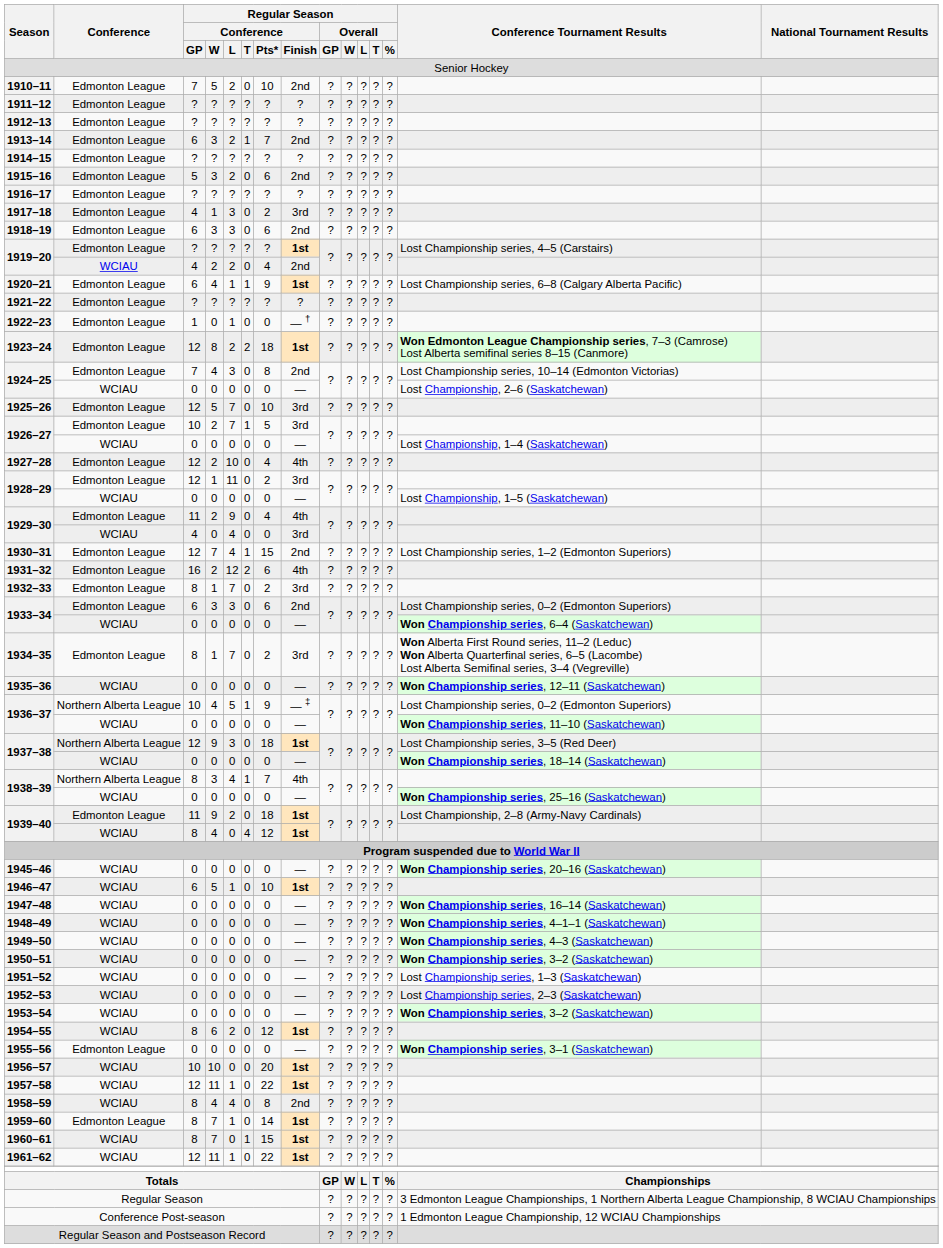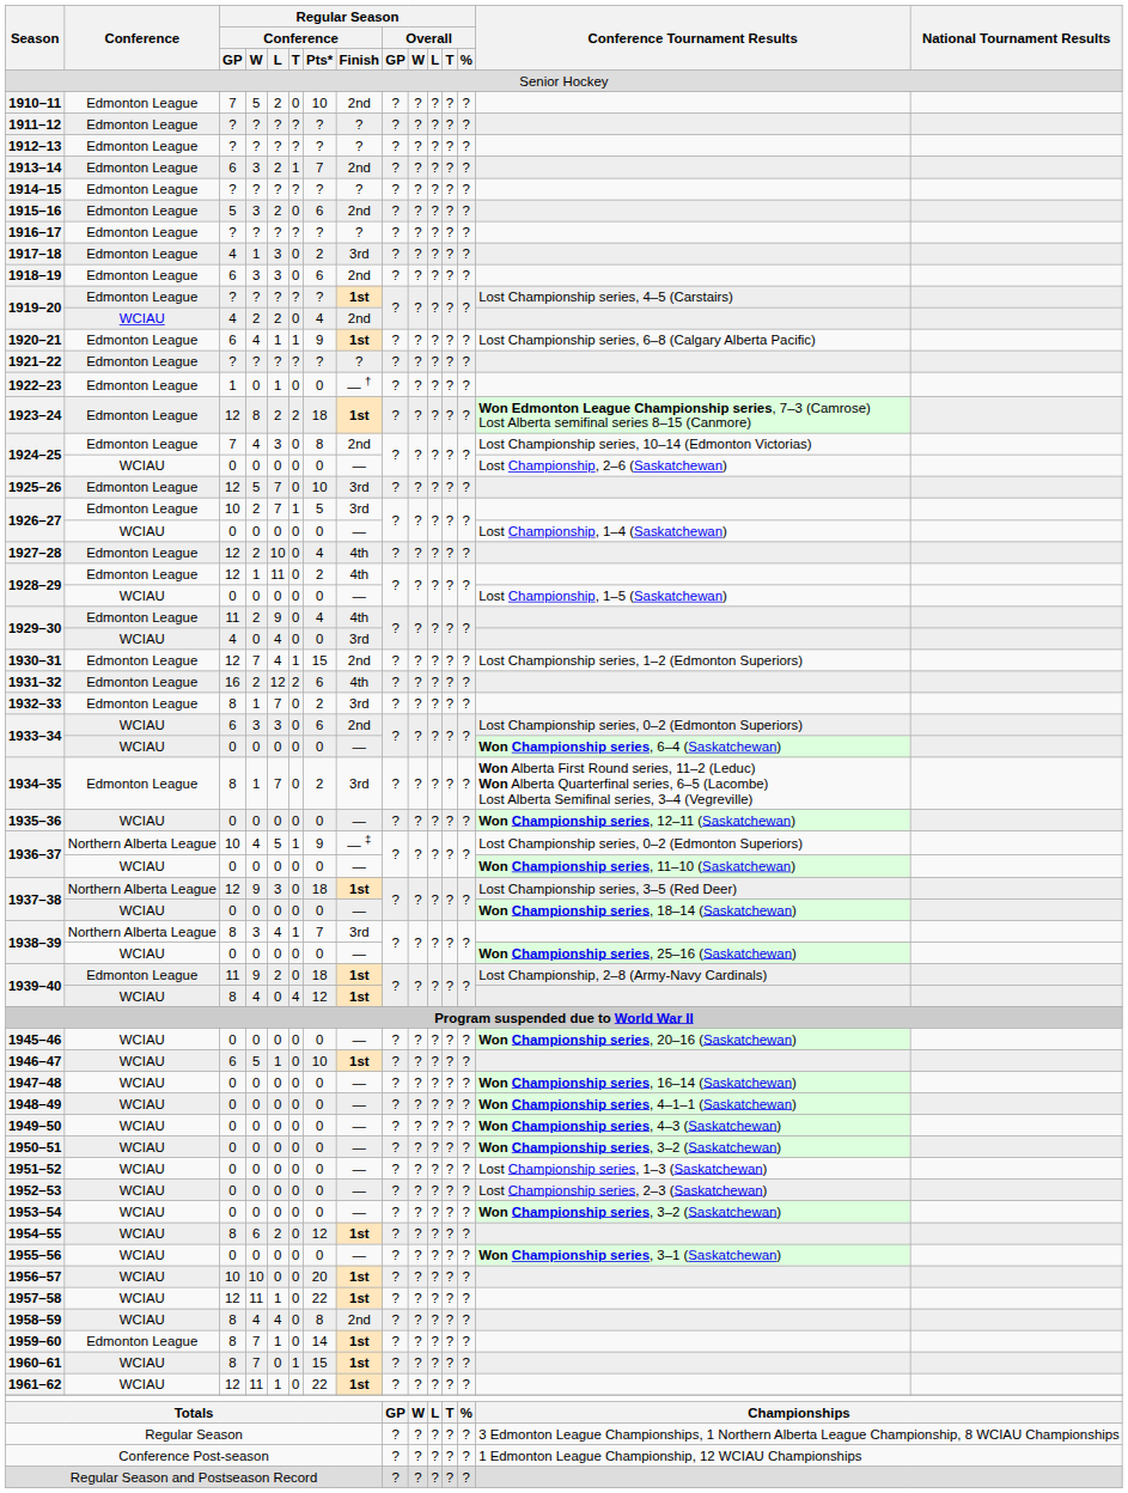 <table class="wikitable" style="text-align: center; font-size: 95%">
 <tr>
 <th rowspan="3">Season</th>
 <th rowspan="3">Conference</th>
 <th colspan="11">Regular Season</th>
 <th rowspan="3">Conference Tournament Results</th>
 <th rowspan="3">National Tournament Results</th>
 </tr>
 <tr>
 <th colspan="6">Conference</th>
 <th colspan="5">Overall</th>
 </tr>
 <tr>
 <th>GP</th>
 <th>W</th>
 <th>L</th>
 <th>T</th>
 <th>Pts*</th>
 <th>Finish</th>
 <th>GP</th>
 <th>W</th>
 <th>L</th>
 <th>T</th>
 <th>%</th>
 </tr>
 <tr>
 <td style="background:#dddddd;" colspan="18">Senior Hockey</td>
 </tr>
 <tr>
 <th>1910–11</th>
 <td>Edmonton League</td>
 <td>7</td>
 <td>5</td>
 <td>2</td>
 <td>0</td>
 <td>10</td>
 <td>2nd</td>
 <td>?</td>
 <td>?</td>
 <td>?</td>
 <td>?</td>
 <td>?</td>
 <td align="left"></td>
 <td align="left"></td>
 </tr>
 <tr bgcolor=eeeeee>
 <th>1911–12</th>
 <td>Edmonton League</td>
 <td>?</td>
 <td>?</td>
 <td>?</td>
 <td>?</td>
 <td>?</td>
 <td>?</td>
 <td>?</td>
 <td>?</td>
 <td>?</td>
 <td>?</td>
 <td>?</td>
 <td align="left"></td>
 <td align="left"></td>
 </tr>
 <tr>
 <th>1912–13</th>
 <td>Edmonton League</td>
 <td>?</td>
 <td>?</td>
 <td>?</td>
 <td>?</td>
 <td>?</td>
 <td>?</td>
 <td>?</td>
 <td>?</td>
 <td>?</td>
 <td>?</td>
 <td>?</td>
 <td align="left"></td>
 <td align="left"></td>
 </tr>
 <tr bgcolor=eeeeee>
 <th>1913–14</th>
 <td>Edmonton League</td>
 <td>6</td>
 <td>3</td>
 <td>2</td>
 <td>1</td>
 <td>7</td>
 <td>2nd</td>
 <td>?</td>
 <td>?</td>
 <td>?</td>
 <td>?</td>
 <td>?</td>
 <td align="left"></td>
 <td align="left"></td>
 </tr>
 <tr>
 <th>1914–15</th>
 <td>Edmonton League</td>
 <td>?</td>
 <td>?</td>
 <td>?</td>
 <td>?</td>
 <td>?</td>
 <td>?</td>
 <td>?</td>
 <td>?</td>
 <td>?</td>
 <td>?</td>
 <td>?</td>
 <td align="left"></td>
 <td align="left"></td>
 </tr>
 <tr bgcolor=eeeeee>
 <th>1915–16</th>
 <td>Edmonton League</td>
 <td>5</td>
 <td>3</td>
 <td>2</td>
 <td>0</td>
 <td>6</td>
 <td>2nd</td>
 <td>?</td>
 <td>?</td>
 <td>?</td>
 <td>?</td>
 <td>?</td>
 <td align="left"></td>
 <td align="left"></td>
 </tr>
 <tr>
 <th>1916–17</th>
 <td>Edmonton League</td>
 <td>?</td>
 <td>?</td>
 <td>?</td>
 <td>?</td>
 <td>?</td>
 <td>?</td>
 <td>?</td>
 <td>?</td>
 <td>?</td>
 <td>?</td>
 <td>?</td>
 <td align="left"></td>
 <td align="left"></td>
 </tr>
 <tr bgcolor=eeeeee>
 <th>1917–18</th>
 <td>Edmonton League</td>
 <td>4</td>
 <td>1</td>
 <td>3</td>
 <td>0</td>
 <td>2</td>
 <td>3rd</td>
 <td>?</td>
 <td>?</td>
 <td>?</td>
 <td>?</td>
 <td>?</td>
 <td align="left"></td>
 <td align="left"></td>
 </tr>
 <tr>
 <th>1918–19</th>
 <td>Edmonton League</td>
 <td>6</td>
 <td>3</td>
 <td>3</td>
 <td>0</td>
 <td>6</td>
 <td>2nd</td>
 <td>?</td>
 <td>?</td>
 <td>?</td>
 <td>?</td>
 <td>?</td>
 <td align="left"></td>
 <td align="left"></td>
 </tr>
 <tr bgcolor=eeeeee>
 <th rowspan=2>1919–20</th>
 <td>Edmonton League</td>
 <td>?</td>
 <td>?</td>
 <td>?</td>
 <td>?</td>
 <td>?</td>
 <td style="background: #FFE6BD;"><strong>1st</strong></td>
 <td rowspan=2>?</td>
 <td rowspan=2>?</td>
 <td rowspan=2>?</td>
 <td rowspan=2>?</td>
 <td rowspan=2>?</td>
 <td align="left">Lost Championship series, 4–5 (Carstairs)</td>
 <td align="left"></td>
 </tr>
 <tr bgcolor=eeeeee>
 <td><a href='#'>WCIAU</a></td>
 <td>4</td>
 <td>2</td>
 <td>2</td>
 <td>0</td>
 <td>4</td>
 <td>2nd</td>
 <td align="left"></td>
 <td align="left"></td>
 </tr>
 <tr>
 <th>1920–21</th>
 <td>Edmonton League</td>
 <td>6</td>
 <td>4</td>
 <td>1</td>
 <td>1</td>
 <td>9</td>
 <td style="background: #FFE6BD;"><strong>1st</strong></td>
 <td>?</td>
 <td>?</td>
 <td>?</td>
 <td>?</td>
 <td>?</td>
 <td align="left">Lost Championship series, 6–8 (Calgary Alberta Pacific)</td>
 <td align="left"></td>
 </tr>
 <tr bgcolor=eeeeee>
 <th>1921–22</th>
 <td>Edmonton League</td>
 <td>?</td>
 <td>?</td>
 <td>?</td>
 <td>?</td>
 <td>?</td>
 <td>?</td>
 <td>?</td>
 <td>?</td>
 <td>?</td>
 <td>?</td>
 <td>?</td>
 <td align="left"></td>
 <td align="left"></td>
 </tr>
 <tr>
 <th>1922–23</th>
 <td>Edmonton League</td>
 <td>1</td>
 <td>0</td>
 <td>1</td>
 <td>0</td>
 <td>0</td>
 <td>— <sup>†</sup></td>
 <td>?</td>
 <td>?</td>
 <td>?</td>
 <td>?</td>
 <td>?</td>
 <td align="left"></td>
 <td align="left"></td>
 </tr>
 <tr bgcolor=eeeeee>
 <th>1923–24</th>
 <td>Edmonton League</td>
 <td>12</td>
 <td>8</td>
 <td>2</td>
 <td>2</td>
 <td>18</td>
 <td style="background: #FFE6BD;"><strong>1st</strong></td>
 <td>?</td>
 <td>?</td>
 <td>?</td>
 <td>?</td>
 <td>?</td>
 <td bgcolor="#ddffdd" align="left"><strong>Won Edmonton League Championship series</strong>, 7–3 (Camrose)<br>Lost Alberta semifinal series 8–15 (Canmore)</td>
 <td align="left"></td>
 </tr>
 <tr>
 <th rowspan=2>1924–25</th>
 <td>Edmonton League</td>
 <td>7</td>
 <td>4</td>
 <td>3</td>
 <td>0</td>
 <td>8</td>
 <td>2nd</td>
 <td rowspan=2>?</td>
 <td rowspan=2>?</td>
 <td rowspan=2>?</td>
 <td rowspan=2>?</td>
 <td rowspan=2>?</td>
 <td align="left">Lost Championship series, 10–14 (Edmonton Victorias)</td>
 <td align="left"></td>
 </tr>
 <tr>
 <td>WCIAU</td>
 <td>0</td>
 <td>0</td>
 <td>0</td>
 <td>0</td>
 <td>0</td>
 <td>—</td>
 <td align="left">Lost <a href='#'>Championship</a>, 2–6 (<a href='#'>Saskatchewan</a>)</td>
 <td align="left"></td>
 </tr>
 <tr bgcolor=eeeeee>
 <th>1925–26</th>
 <td>Edmonton League</td>
 <td>12</td>
 <td>5</td>
 <td>7</td>
 <td>0</td>
 <td>10</td>
 <td>3rd</td>
 <td>?</td>
 <td>?</td>
 <td>?</td>
 <td>?</td>
 <td>?</td>
 <td align="left"></td>
 <td align="left"></td>
 </tr>
 <tr>
 <th rowspan=2>1926–27</th>
 <td>Edmonton League</td>
 <td>10</td>
 <td>2</td>
 <td>7</td>
 <td>1</td>
 <td>5</td>
 <td>3rd</td>
 <td rowspan=2>?</td>
 <td rowspan=2>?</td>
 <td rowspan=2>?</td>
 <td rowspan=2>?</td>
 <td rowspan=2>?</td>
 <td align="left"></td>
 <td align="left"></td>
 </tr>
 <tr>
 <td>WCIAU</td>
 <td>0</td>
 <td>0</td>
 <td>0</td>
 <td>0</td>
 <td>0</td>
 <td>—</td>
 <td align="left">Lost <a href='#'>Championship</a>, 1–4 (<a href='#'>Saskatchewan</a>)</td>
 <td align="left"></td>
 </tr>
 <tr bgcolor=eeeeee>
 <th>1927–28</th>
 <td>Edmonton League</td>
 <td>12</td>
 <td>2</td>
 <td>10</td>
 <td>0</td>
 <td>4</td>
 <td>4th</td>
 <td>?</td>
 <td>?</td>
 <td>?</td>
 <td>?</td>
 <td>?</td>
 <td align="left"></td>
 <td align="left"></td>
 </tr>
 <tr>
 <th rowspan=2>1928–29</th>
 <td>Edmonton League</td>
 <td>12</td>
 <td>1</td>
 <td>11</td>
 <td>0</td>
 <td>2</td>
-<td>3rd</td>
+<td>4th</td>
 <td rowspan=2>?</td>
 <td rowspan=2>?</td>
 <td rowspan=2>?</td>
 <td rowspan=2>?</td>
 <td rowspan=2>?</td>
 <td align="left"></td>
 <td align="left"></td>
 </tr>
 <tr>
 <td>WCIAU</td>
 <td>0</td>
 <td>0</td>
 <td>0</td>
 <td>0</td>
 <td>0</td>
 <td>—</td>
 <td align="left">Lost <a href='#'>Championship</a>, 1–5 (<a href='#'>Saskatchewan</a>)</td>
 <td align="left"></td>
 </tr>
 <tr bgcolor=eeeeee>
 <th rowspan=2>1929–30</th>
 <td>Edmonton League</td>
 <td>11</td>
 <td>2</td>
 <td>9</td>
 <td>0</td>
 <td>4</td>
 <td>4th</td>
 <td rowspan=2>?</td>
 <td rowspan=2>?</td>
 <td rowspan=2>?</td>
 <td rowspan=2>?</td>
 <td rowspan=2>?</td>
 <td align="left"></td>
 <td align="left"></td>
 </tr>
 <tr bgcolor=eeeeee>
 <td>WCIAU</td>
 <td>4</td>
 <td>0</td>
 <td>4</td>
 <td>0</td>
 <td>0</td>
 <td>3rd</td>
 <td align="left"></td>
 <td align="left"></td>
 </tr>
 <tr>
 <th>1930–31</th>
 <td>Edmonton League</td>
 <td>12</td>
 <td>7</td>
 <td>4</td>
 <td>1</td>
 <td>15</td>
 <td>2nd</td>
 <td>?</td>
 <td>?</td>
 <td>?</td>
 <td>?</td>
 <td>?</td>
 <td align="left">Lost Championship series, 1–2 (Edmonton Superiors)</td>
 <td align="left"></td>
 </tr>
 <tr bgcolor=eeeeee>
 <th>1931–32</th>
 <td>Edmonton League</td>
 <td>16</td>
 <td>2</td>
 <td>12</td>
 <td>2</td>
 <td>6</td>
 <td>4th</td>
 <td>?</td>
 <td>?</td>
 <td>?</td>
 <td>?</td>
 <td>?</td>
 <td align="left"></td>
 <td align="left"></td>
 </tr>
 <tr>
 <th>1932–33</th>
 <td>Edmonton League</td>
 <td>8</td>
 <td>1</td>
 <td>7</td>
 <td>0</td>
 <td>2</td>
 <td>3rd</td>
 <td>?</td>
 <td>?</td>
 <td>?</td>
 <td>?</td>
 <td>?</td>
 <td align="left"></td>
 <td align="left"></td>
 </tr>
 <tr bgcolor=eeeeee>
 <th rowspan=2>1933–34</th>
-<td>Edmonton League</td>
+<td>WCIAU</td>
 <td>6</td>
 <td>3</td>
 <td>3</td>
 <td>0</td>
 <td>6</td>
 <td>2nd</td>
 <td rowspan=2>?</td>
 <td rowspan=2>?</td>
 <td rowspan=2>?</td>
 <td rowspan=2>?</td>
 <td rowspan=2>?</td>
 <td align="left">Lost Championship series, 0–2 (Edmonton Superiors)</td>
 <td align="left"></td>
 </tr>
 <tr bgcolor=eeeeee>
 <td>WCIAU</td>
 <td>0</td>
 <td>0</td>
 <td>0</td>
 <td>0</td>
 <td>0</td>
 <td>—</td>
 <td bgcolor="#ddffdd" align="left"><strong>Won <a href='#'>Championship series</a></strong>, 6–4 (<a href='#'>Saskatchewan</a>)</td>
 <td align="left"></td>
 </tr>
 <tr>
 <th>1934–35</th>
 <td>Edmonton League</td>
 <td>8</td>
 <td>1</td>
 <td>7</td>
 <td>0</td>
 <td>2</td>
 <td>3rd</td>
 <td>?</td>
 <td>?</td>
 <td>?</td>
 <td>?</td>
 <td>?</td>
 <td align="left"><strong>Won</strong> Alberta First Round series, 11–2 (Leduc)<br><strong>Won</strong> Alberta Quarterfinal series, 6–5 (Lacombe)<br>Lost Alberta Semifinal series, 3–4 (Vegreville)</td>
 <td align="left"></td>
 </tr>
 <tr bgcolor=eeeeee>
 <th>1935–36</th>
 <td>WCIAU</td>
 <td>0</td>
 <td>0</td>
 <td>0</td>
 <td>0</td>
 <td>0</td>
 <td>—</td>
 <td>?</td>
 <td>?</td>
 <td>?</td>
 <td>?</td>
 <td>?</td>
 <td bgcolor="#ddffdd" align="left"><strong>Won <a href='#'>Championship series</a></strong>, 12–11 (<a href='#'>Saskatchewan</a>)</td>
 <td align="left"></td>
 </tr>
 <tr>
 <th rowspan=2>1936–37</th>
 <td>Northern Alberta League</td>
 <td>10</td>
 <td>4</td>
 <td>5</td>
 <td>1</td>
 <td>9</td>
 <td>— <sup>‡</sup></td>
 <td rowspan=2>?</td>
 <td rowspan=2>?</td>
 <td rowspan=2>?</td>
 <td rowspan=2>?</td>
 <td rowspan=2>?</td>
 <td align="left">Lost Championship series, 0–2 (Edmonton Superiors)</td>
 <td align="left"></td>
 </tr>
 <tr>
 <td>WCIAU</td>
 <td>0</td>
 <td>0</td>
 <td>0</td>
 <td>0</td>
 <td>0</td>
 <td>—</td>
 <td bgcolor="#ddffdd" align="left"><strong>Won <a href='#'>Championship series</a></strong>, 11–10 (<a href='#'>Saskatchewan</a>)</td>
 <td align="left"></td>
 </tr>
 <tr bgcolor=eeeeee>
 <th rowspan=2>1937–38</th>
 <td>Northern Alberta League</td>
 <td>12</td>
 <td>9</td>
 <td>3</td>
 <td>0</td>
 <td>18</td>
 <td style="background: #FFE6BD;"><strong>1st</strong></td>
 <td rowspan=2>?</td>
 <td rowspan=2>?</td>
 <td rowspan=2>?</td>
 <td rowspan=2>?</td>
 <td rowspan=2>?</td>
 <td align="left">Lost Championship series, 3–5 (Red Deer)</td>
 <td align="left"></td>
 </tr>
 <tr bgcolor=eeeeee>
 <td>WCIAU</td>
 <td>0</td>
 <td>0</td>
 <td>0</td>
 <td>0</td>
 <td>0</td>
 <td>—</td>
 <td bgcolor="#ddffdd" align="left"><strong>Won <a href='#'>Championship series</a></strong>, 18–14 (<a href='#'>Saskatchewan</a>)</td>
 <td align="left"></td>
 </tr>
 <tr>
 <th rowspan=2>1938–39</th>
 <td>Northern Alberta League</td>
 <td>8</td>
 <td>3</td>
 <td>4</td>
 <td>1</td>
 <td>7</td>
-<td>4th</td>
+<td>3rd</td>
 <td rowspan=2>?</td>
 <td rowspan=2>?</td>
 <td rowspan=2>?</td>
 <td rowspan=2>?</td>
 <td rowspan=2>?</td>
 <td align="left"></td>
 <td align="left"></td>
 </tr>
 <tr>
 <td>WCIAU</td>
 <td>0</td>
 <td>0</td>
 <td>0</td>
 <td>0</td>
 <td>0</td>
 <td>—</td>
 <td bgcolor="#ddffdd" align="left"><strong>Won <a href='#'>Championship series</a></strong>, 25–16 (<a href='#'>Saskatchewan</a>)</td>
 <td align="left"></td>
 </tr>
 <tr bgcolor=eeeeee>
 <th rowspan=2>1939–40</th>
 <td>Edmonton League</td>
 <td>11</td>
 <td>9</td>
 <td>2</td>
 <td>0</td>
 <td>18</td>
 <td style="background: #FFE6BD;"><strong>1st</strong></td>
 <td rowspan=2>?</td>
 <td rowspan=2>?</td>
 <td rowspan=2>?</td>
 <td rowspan=2>?</td>
 <td rowspan=2>?</td>
 <td align="left">Lost Championship, 2–8 (Army-Navy Cardinals)</td>
 <td align="left"></td>
 </tr>
 <tr bgcolor=eeeeee>
 <td>WCIAU</td>
 <td>8</td>
 <td>4</td>
 <td>0</td>
 <td>4</td>
 <td>12</td>
 <td style="background: #FFE6BD;"><strong>1st</strong></td>
 <td align="left"></td>
 <td align="left"></td>
 </tr>
 <tr>
 <td bgcolor=cccccc colspan="18"><strong>Program suspended due to <a href='#'>World War II</a></strong></td>
 </tr>
 <tr>
 <th>1945–46</th>
 <td>WCIAU</td>
 <td>0</td>
 <td>0</td>
 <td>0</td>
 <td>0</td>
 <td>0</td>
 <td>—</td>
 <td>?</td>
 <td>?</td>
 <td>?</td>
 <td>?</td>
 <td>?</td>
 <td bgcolor="#ddffdd" align="left"><strong>Won <a href='#'>Championship series</a></strong>, 20–16 (<a href='#'>Saskatchewan</a>)</td>
 <td align="left"></td>
 </tr>
 <tr bgcolor=eeeeee>
 <th>1946–47</th>
 <td>WCIAU</td>
 <td>6</td>
 <td>5</td>
 <td>1</td>
 <td>0</td>
 <td>10</td>
 <td style="background: #FFE6BD;"><strong>1st</strong></td>
 <td>?</td>
 <td>?</td>
 <td>?</td>
 <td>?</td>
 <td>?</td>
 <td align="left"></td>
 <td align="left"></td>
 </tr>
 <tr>
 <th>1947–48</th>
 <td>WCIAU</td>
 <td>0</td>
 <td>0</td>
 <td>0</td>
 <td>0</td>
 <td>0</td>
 <td>—</td>
 <td>?</td>
 <td>?</td>
 <td>?</td>
 <td>?</td>
 <td>?</td>
 <td bgcolor="#ddffdd" align="left"><strong>Won <a href='#'>Championship series</a></strong>, 16–14 (<a href='#'>Saskatchewan</a>)</td>
 <td align="left"></td>
 </tr>
 <tr bgcolor=eeeeee>
 <th>1948–49</th>
 <td>WCIAU</td>
 <td>0</td>
 <td>0</td>
 <td>0</td>
 <td>0</td>
 <td>0</td>
 <td>—</td>
 <td>?</td>
 <td>?</td>
 <td>?</td>
 <td>?</td>
 <td>?</td>
 <td bgcolor="#ddffdd" align="left"><strong>Won <a href='#'>Championship series</a></strong>, 4–1–1 (<a href='#'>Saskatchewan</a>)</td>
 <td align="left"></td>
 </tr>
 <tr>
 <th>1949–50</th>
 <td>WCIAU</td>
 <td>0</td>
 <td>0</td>
 <td>0</td>
 <td>0</td>
 <td>0</td>
 <td>—</td>
 <td>?</td>
 <td>?</td>
 <td>?</td>
 <td>?</td>
 <td>?</td>
 <td bgcolor="#ddffdd" align="left"><strong>Won <a href='#'>Championship series</a></strong>, 4–3 (<a href='#'>Saskatchewan</a>)</td>
 <td align="left"></td>
 </tr>
 <tr bgcolor=eeeeee>
 <th>1950–51</th>
 <td>WCIAU</td>
 <td>0</td>
 <td>0</td>
 <td>0</td>
 <td>0</td>
 <td>0</td>
 <td>—</td>
 <td>?</td>
 <td>?</td>
 <td>?</td>
 <td>?</td>
 <td>?</td>
 <td bgcolor="#ddffdd" align="left"><strong>Won <a href='#'>Championship series</a></strong>, 3–2 (<a href='#'>Saskatchewan</a>)</td>
 <td align="left"></td>
 </tr>
 <tr>
 <th>1951–52</th>
 <td>WCIAU</td>
 <td>0</td>
 <td>0</td>
 <td>0</td>
 <td>0</td>
 <td>0</td>
 <td>—</td>
 <td>?</td>
 <td>?</td>
 <td>?</td>
 <td>?</td>
 <td>?</td>
 <td align="left">Lost <a href='#'>Championship series</a>, 1–3 (<a href='#'>Saskatchewan</a>)</td>
 <td align="left"></td>
 </tr>
 <tr bgcolor=eeeeee>
 <th>1952–53</th>
 <td>WCIAU</td>
 <td>0</td>
 <td>0</td>
 <td>0</td>
 <td>0</td>
 <td>0</td>
 <td>—</td>
 <td>?</td>
 <td>?</td>
 <td>?</td>
 <td>?</td>
 <td>?</td>
 <td align="left">Lost <a href='#'>Championship series</a>, 2–3 (<a href='#'>Saskatchewan</a>)</td>
 <td align="left"></td>
 </tr>
 <tr>
 <th>1953–54</th>
 <td>WCIAU</td>
 <td>0</td>
 <td>0</td>
 <td>0</td>
 <td>0</td>
 <td>0</td>
 <td>—</td>
 <td>?</td>
 <td>?</td>
 <td>?</td>
 <td>?</td>
 <td>?</td>
 <td bgcolor="#ddffdd" align="left"><strong>Won <a href='#'>Championship series</a></strong>, 3–2 (<a href='#'>Saskatchewan</a>)</td>
 <td align="left"></td>
 </tr>
 <tr bgcolor=eeeeee>
 <th>1954–55</th>
 <td>WCIAU</td>
 <td>8</td>
 <td>6</td>
 <td>2</td>
 <td>0</td>
 <td>12</td>
 <td style="background: #FFE6BD;"><strong>1st</strong></td>
 <td>?</td>
 <td>?</td>
 <td>?</td>
 <td>?</td>
 <td>?</td>
 <td align="left"></td>
 <td align="left"></td>
 </tr>
 <tr>
 <th>1955–56</th>
-<td>Edmonton League</td>
+<td>WCIAU</td>
 <td>0</td>
 <td>0</td>
 <td>0</td>
 <td>0</td>
 <td>0</td>
 <td>—</td>
 <td>?</td>
 <td>?</td>
 <td>?</td>
 <td>?</td>
 <td>?</td>
 <td bgcolor="#ddffdd" align="left"><strong>Won <a href='#'>Championship series</a></strong>, 3–1 (<a href='#'>Saskatchewan</a>)</td>
 <td align="left"></td>
 </tr>
 <tr bgcolor=eeeeee>
 <th>1956–57</th>
 <td>WCIAU</td>
 <td>10</td>
 <td>10</td>
 <td>0</td>
 <td>0</td>
 <td>20</td>
 <td style="background: #FFE6BD;"><strong>1st</strong></td>
 <td>?</td>
 <td>?</td>
 <td>?</td>
 <td>?</td>
 <td>?</td>
 <td align="left"></td>
 <td align="left"></td>
 </tr>
 <tr>
 <th>1957–58</th>
 <td>WCIAU</td>
 <td>12</td>
 <td>11</td>
 <td>1</td>
 <td>0</td>
 <td>22</td>
 <td style="background: #FFE6BD;"><strong>1st</strong></td>
 <td>?</td>
 <td>?</td>
 <td>?</td>
 <td>?</td>
 <td>?</td>
 <td align="left"></td>
 <td align="left"></td>
 </tr>
 <tr bgcolor=eeeeee>
 <th>1958–59</th>
 <td>WCIAU</td>
 <td>8</td>
 <td>4</td>
 <td>4</td>
 <td>0</td>
 <td>8</td>
 <td>2nd</td>
 <td>?</td>
 <td>?</td>
 <td>?</td>
 <td>?</td>
 <td>?</td>
 <td align="left"></td>
 <td align="left"></td>
 </tr>
 <tr>
 <th>1959–60</th>
 <td>Edmonton League</td>
 <td>8</td>
 <td>7</td>
 <td>1</td>
 <td>0</td>
 <td>14</td>
 <td style="background: #FFE6BD;"><strong>1st</strong></td>
 <td>?</td>
 <td>?</td>
 <td>?</td>
 <td>?</td>
 <td>?</td>
 <td align="left"></td>
 <td align="left"></td>
 </tr>
 <tr bgcolor=eeeeee>
 <th>1960–61</th>
 <td>WCIAU</td>
 <td>8</td>
 <td>7</td>
 <td>0</td>
 <td>1</td>
 <td>15</td>
 <td style="background: #FFE6BD;"><strong>1st</strong></td>
 <td>?</td>
 <td>?</td>
 <td>?</td>
 <td>?</td>
 <td>?</td>
 <td align="left"></td>
 <td align="left"></td>
 </tr>
 <tr>
 <th>1961–62</th>
 <td>WCIAU</td>
 <td>12</td>
 <td>11</td>
 <td>1</td>
 <td>0</td>
 <td>22</td>
 <td style="background: #FFE6BD;"><strong>1st</strong></td>
 <td>?</td>
 <td>?</td>
 <td>?</td>
 <td>?</td>
 <td>?</td>
 <td align="left"></td>
 <td align="left"></td>
 </tr>
 <tr>
 </tr>
 <tr ->
 </tr>
 <tr>
 <td colspan="15" style="background:#fff;"></td>
 </tr>
 <tr>
 <th colspan="8">Totals</th>
 <th>GP</th>
 <th>W</th>
 <th>L</th>
 <th>T</th>
 <th>%</th>
 <th colspan="2">Championships</th>
 </tr>
 <tr>
 <td colspan="8">Regular Season</td>
 <td>?</td>
 <td>?</td>
 <td>?</td>
 <td>?</td>
 <td>?</td>
 <td colspan="2" align="left">3 Edmonton League Championships, 1 Northern Alberta League Championship, 8 WCIAU Championships</td>
 </tr>
 <tr>
 <td colspan="8">Conference Post-season</td>
 <td>?</td>
 <td>?</td>
 <td>?</td>
 <td>?</td>
 <td>?</td>
 <td colspan="2" align="left">1 Edmonton League Championship, 12 WCIAU Championships</td>
 </tr>
 <tr bgcolor=dddddd>
 <td colspan="8">Regular Season and Postseason Record</td>
 <td>?</td>
 <td>?</td>
 <td>?</td>
 <td>?</td>
 <td>?</td>
 <td colspan="2" align="left"></td>
 </tr>
 </table>
